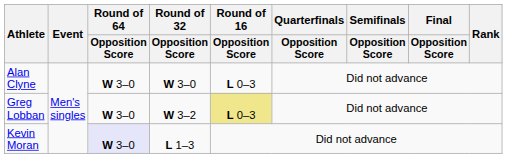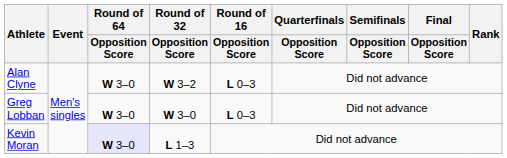 <table class="wikitable" style="font-size:90%;">
 <tr>
 <th rowspan="2">Athlete</th>
 <th rowspan="2">Event</th>
 <th>Round of 64</th>
 <th>Round of 32</th>
 <th>Round of 16</th>
 <th>Quarterfinals</th>
 <th>Semifinals</th>
 <th>Final</th>
 <th rowspan=2>Rank</th>
 </tr>
 <tr style="font-size:95%">
 <th>Opposition<br>Score</th>
 <th>Opposition<br>Score</th>
 <th>Opposition<br>Score</th>
 <th>Opposition<br>Score</th>
 <th>Opposition<br>Score</th>
 <th>Opposition<br>Score</th>
 </tr>
 <tr align=center>
 <td align=left><a href='#'>Alan Clyne</a></td>
 <td align=left rowspan="3"><a href='#'>Men's singles</a></td>
 <td><br><strong>W</strong> 3–0</td>
-<td><br><strong>W</strong> 3–0</td>
+<td><br><strong>W</strong> 3–2</td>
 <td><br><strong>L</strong> 0–3</td>
 <td colspan=4>Did not advance</td>
 </tr>
 <tr align=center>
 <td align=left><a href='#'>Greg Lobban</a></td>
 <td><br><strong>W</strong> 3–0</td>
-<td><br><strong>W</strong> 3–2</td>
-<td style="background: khaki;"><br><strong>L</strong> 0–3</td>
+<td><br><strong>W</strong> 3–0</td>
+<td><br><strong>L</strong> 0–3</td>
 <td colspan=4>Did not advance</td>
 </tr>
 <tr align=center>
 <td align=left><a href='#'>Kevin Moran</a></td>
 <td style="background: lavender;"><br><strong>W</strong> 3–0</td>
 <td><br><strong>L</strong> 1–3</td>
 <td colspan=5>Did not advance</td>
 </tr>
 </table>
